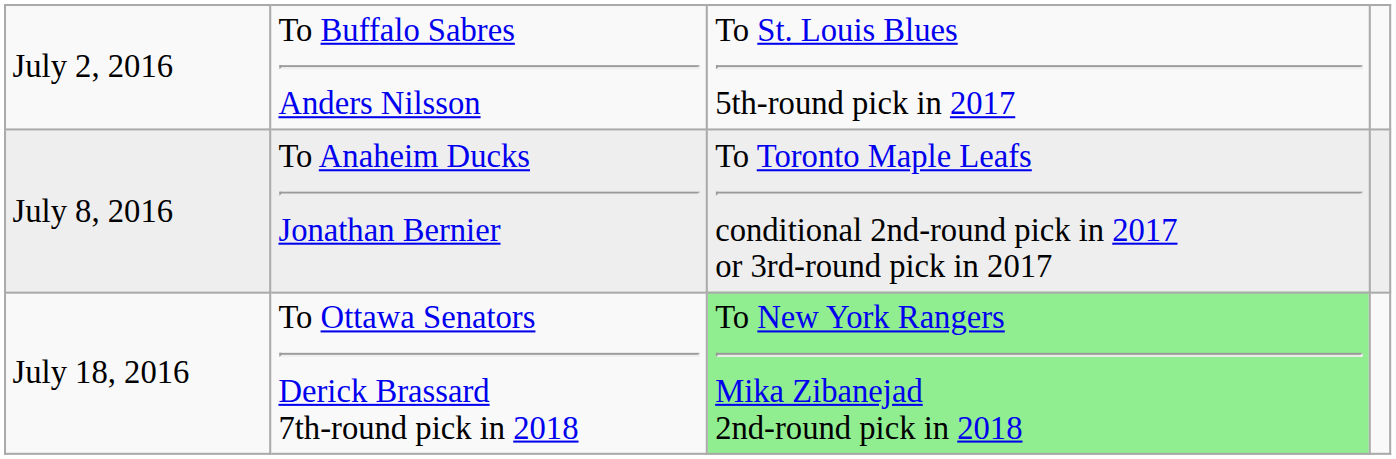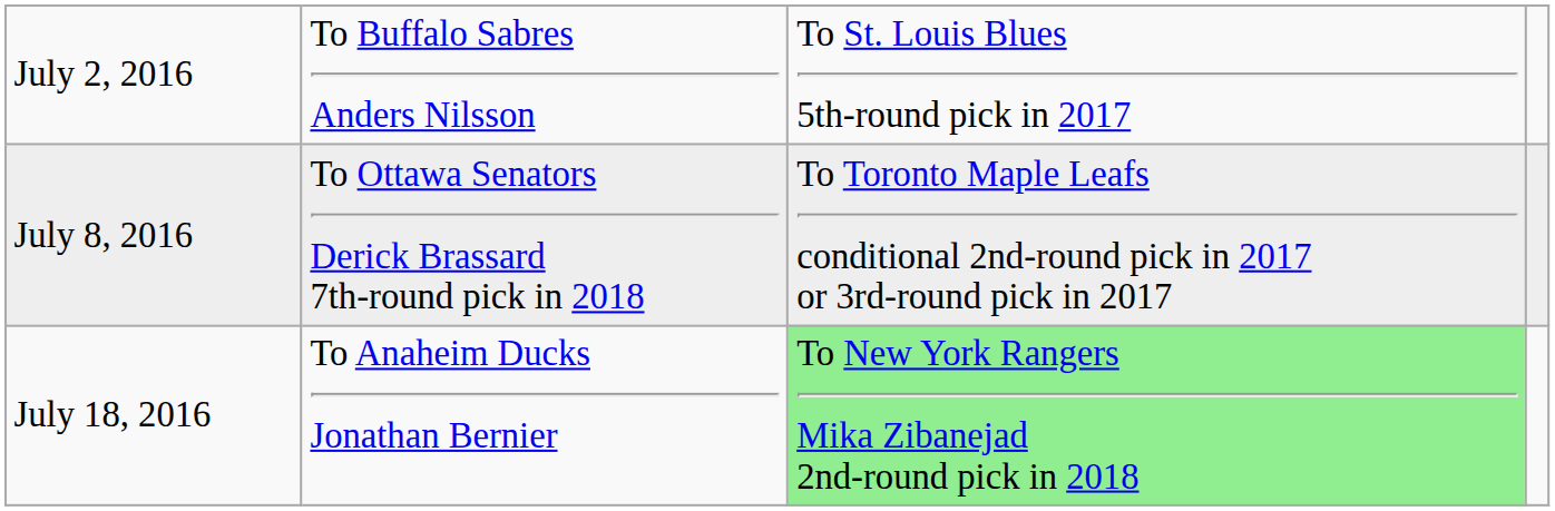 <table class="wikitable" style="border:1px solid #999999; width:680px;">
 <tr>
 <td>July 2, 2016</td>
 <td valign="top">To <a href='#'>Buffalo Sabres</a><hr> <a href='#'>Anders Nilsson</a></td>
 <td valign="top">To <a href='#'>St. Louis Blues</a><hr> 5th-round pick in <a href='#'>2017</a></td>
 <td></td>
 </tr>
 <tr bgcolor="eeeeee">
 <td>July 8, 2016</td>
-<td valign="top">To <a href='#'>Anaheim Ducks</a><hr> <a href='#'>Jonathan Bernier</a></td>
+<td valign="top">To <a href='#'>Ottawa Senators</a><hr> <a href='#'>Derick Brassard</a><br>7th-round pick in <a href='#'>2018</a></td>
 <td valign="top">To <a href='#'>Toronto Maple Leafs</a><hr> <span>conditional</span> 2nd-round pick in <a href='#'>2017</a><br>or 3rd-round pick in 2017</td>
 <td></td>
 </tr>
 <tr>
 <td>July 18, 2016</td>
-<td valign="top">To <a href='#'>Ottawa Senators</a><hr> <a href='#'>Derick Brassard</a><br>7th-round pick in <a href='#'>2018</a></td>
+<td valign="top">To <a href='#'>Anaheim Ducks</a><hr> <a href='#'>Jonathan Bernier</a></td>
 <td valign="top" style="background: lightgreen;">To <a href='#'>New York Rangers</a><hr> <a href='#'>Mika Zibanejad</a><br>2nd-round pick in <a href='#'>2018</a></td>
 <td></td>
 </tr>
 </table>
